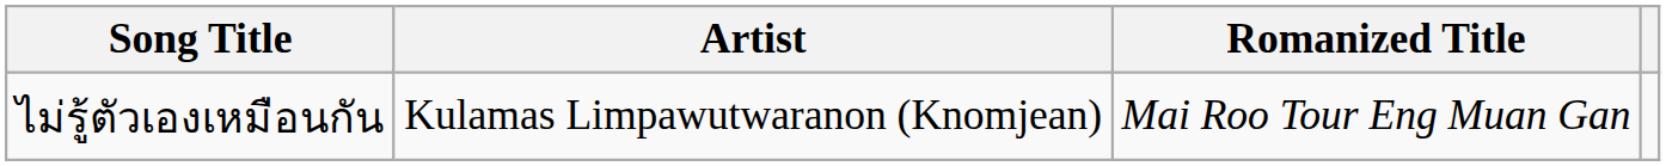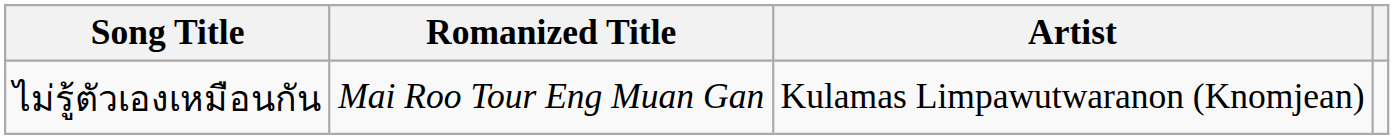 <table class="wikitable">
 <tr>
 <th>Song Title</th>
+<th>Romanized Title</th>
 <th>Artist</th>
-<th>Romanized Title</th>
 <th></th>
 </tr>
 <tr>
 <td>ไม่รู้ตัวเองเหมือนกัน</td>
+<td><em>Mai Roo Tour Eng Muan Gan</em></td>
 <td>Kulamas Limpawutwaranon (Knomjean)</td>
-<td><em>Mai Roo Tour Eng Muan Gan</em></td>
 <td style="text-align: center;"></td>
 </tr>
 </table>
